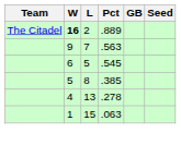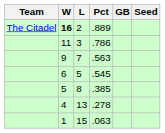 <table class="wikitable">
 <tr>
 <th>Team</th>
 <th>W</th>
 <th>L</th>
 <th>Pct</th>
 <th>GB</th>
 <th>Seed</th>
 </tr>
 <tr bgcolor="#ccffcc">
 <td><a href='#'>The Citadel</a></td>
 <td><strong>16</strong></td>
 <td>2</td>
 <td>.889</td>
+<td></td>
+<td></td>
+</tr>
+<tr bgcolor="#ccffcc">
+<td></td>
+<td>11</td>
+<td>3</td>
+<td>.786</td>
 <td></td>
 <td></td>
 </tr>
 <tr bgcolor="#ccffcc">
 <td></td>
 <td>9</td>
 <td>7</td>
 <td>.563</td>
 <td></td>
 <td></td>
 </tr>
 <tr bgcolor="#ccffcc">
 <td></td>
 <td>6</td>
 <td>5</td>
 <td>.545</td>
 <td></td>
 <td></td>
 </tr>
 <tr bgcolor="#ccffcc">
 <td></td>
 <td>5</td>
 <td>8</td>
 <td>.385</td>
 <td></td>
 <td></td>
 </tr>
 <tr bgcolor="#ccffcc">
 <td></td>
 <td>4</td>
 <td>13</td>
 <td>.278</td>
 <td></td>
 <td></td>
 </tr>
 <tr bgcolor="#ccffcc">
 <td></td>
 <td>1</td>
 <td>15</td>
 <td>.063</td>
 <td></td>
 <td></td>
 </tr>
 </table>
